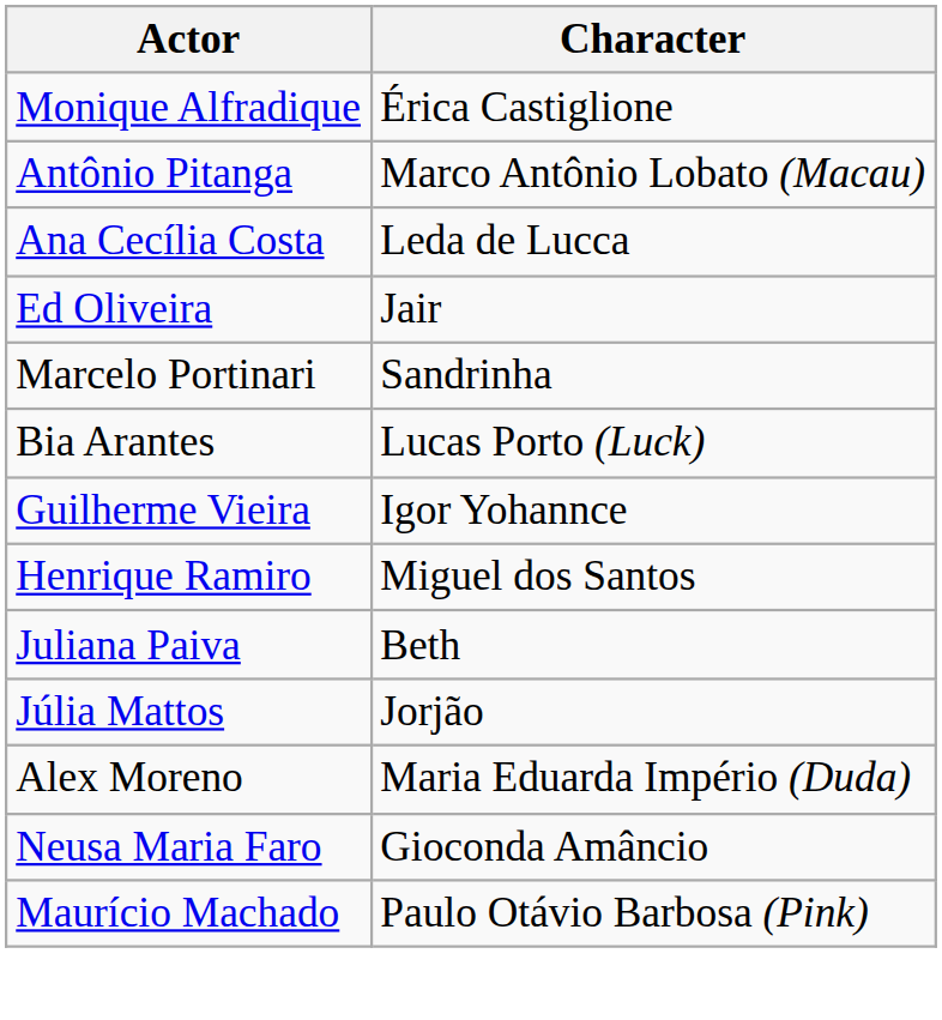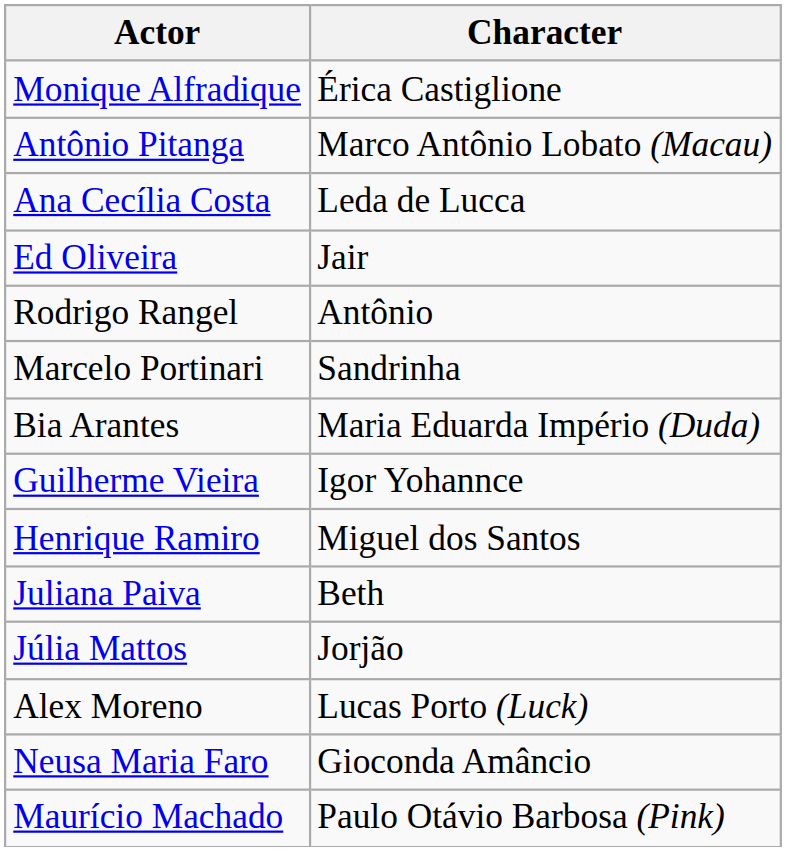 <table class="wikitable sortable">
 <tr>
 <th>Actor</th>
 <th>Character</th>
 </tr>
 <tr>
 <td><a href='#'>Monique Alfradique</a></td>
 <td>Érica Castiglione</td>
 </tr>
 <tr>
 <td><a href='#'>Antônio Pitanga</a></td>
 <td>Marco Antônio Lobato <em>(Macau)</em></td>
 </tr>
 <tr>
 <td><a href='#'>Ana Cecília Costa</a></td>
 <td>Leda de Lucca</td>
 </tr>
 <tr>
 <td><a href='#'>Ed Oliveira</a></td>
 <td>Jair</td>
 </tr>
 <tr>
+<td>Rodrigo Rangel</td>
+<td>Antônio</td>
+</tr>
+<tr>
 <td>Marcelo Portinari</td>
 <td>Sandrinha</td>
 </tr>
 <tr>
 <td>Bia Arantes</td>
-<td>Lucas Porto <em>(Luck)</em></td>
+<td>Maria Eduarda Império <em>(Duda)</em></td>
 </tr>
 <tr>
 <td><a href='#'>Guilherme Vieira</a></td>
 <td>Igor Yohannce</td>
 </tr>
 <tr>
 <td><a href='#'>Henrique Ramiro</a></td>
 <td>Miguel dos Santos</td>
 </tr>
 <tr>
 <td><a href='#'>Juliana Paiva</a></td>
 <td>Beth</td>
 </tr>
 <tr>
 <td><a href='#'>Júlia Mattos</a></td>
 <td>Jorjão</td>
 </tr>
 <tr>
 <td>Alex Moreno</td>
-<td>Maria Eduarda Império <em>(Duda)</em></td>
+<td>Lucas Porto <em>(Luck)</em></td>
 </tr>
 <tr>
 <td><a href='#'>Neusa Maria Faro</a></td>
 <td>Gioconda Amâncio</td>
 </tr>
 <tr>
 <td><a href='#'>Maurício Machado</a></td>
 <td>Paulo Otávio Barbosa <em>(Pink)</em></td>
 </tr>
 </table>
